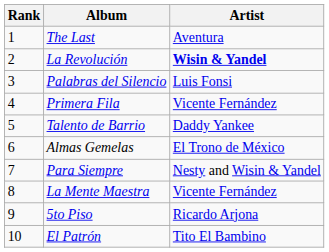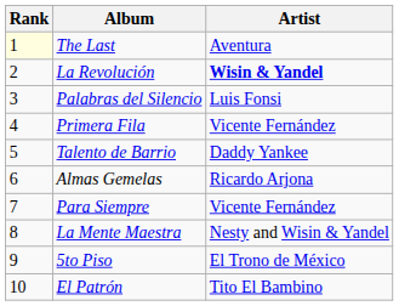 <table class="wikitable sortable">
 <tr>
 <th>Rank</th>
 <th>Album</th>
 <th>Artist</th>
 </tr>
 <tr>
-<td>1</td>
+<td style="background: lightyellow;">1</td>
 <td><em><a href='#'>The Last</a></em></td>
 <td><a href='#'>Aventura</a></td>
 </tr>
 <tr>
 <td>2</td>
 <td><em><a href='#'>La Revolución</a></em></td>
 <td><strong><a href='#'>Wisin & Yandel</a></strong></td>
 </tr>
 <tr>
 <td>3</td>
 <td><em><a href='#'>Palabras del Silencio</a></em></td>
 <td><a href='#'>Luis Fonsi</a></td>
 </tr>
 <tr>
 <td>4</td>
 <td><em><a href='#'>Primera Fila</a></em></td>
 <td><a href='#'>Vicente Fernández</a></td>
 </tr>
 <tr>
 <td>5</td>
 <td><em><a href='#'>Talento de Barrio</a></em></td>
 <td><a href='#'>Daddy Yankee</a></td>
 </tr>
 <tr>
 <td>6</td>
 <td><em>Almas Gemelas</em></td>
-<td><a href='#'>El Trono de México</a></td>
+<td><a href='#'>Ricardo Arjona</a></td>
 </tr>
 <tr>
 <td>7</td>
 <td><em><a href='#'>Para Siempre</a></em></td>
-<td><a href='#'>Nesty</a> and <a href='#'>Wisin & Yandel</a></td>
+<td><a href='#'>Vicente Fernández</a></td>
 </tr>
 <tr>
 <td>8</td>
 <td><em><a href='#'>La Mente Maestra</a></em></td>
-<td><a href='#'>Vicente Fernández</a></td>
+<td><a href='#'>Nesty</a> and <a href='#'>Wisin & Yandel</a></td>
 </tr>
 <tr>
 <td>9</td>
 <td><em><a href='#'>5to Piso</a></em></td>
-<td><a href='#'>Ricardo Arjona</a></td>
+<td><a href='#'>El Trono de México</a></td>
 </tr>
 <tr>
 <td>10</td>
 <td><em><a href='#'>El Patrón</a></em></td>
 <td><a href='#'>Tito El Bambino</a></td>
 </tr>
 </table>
